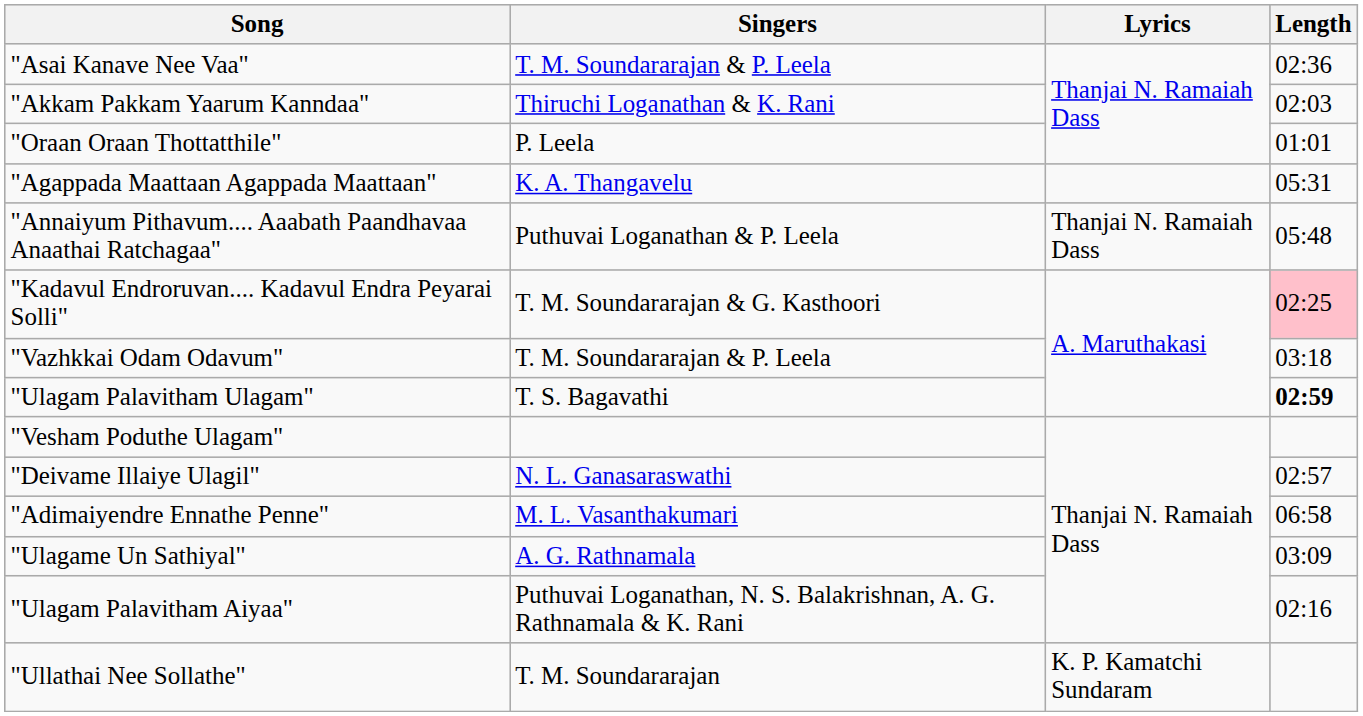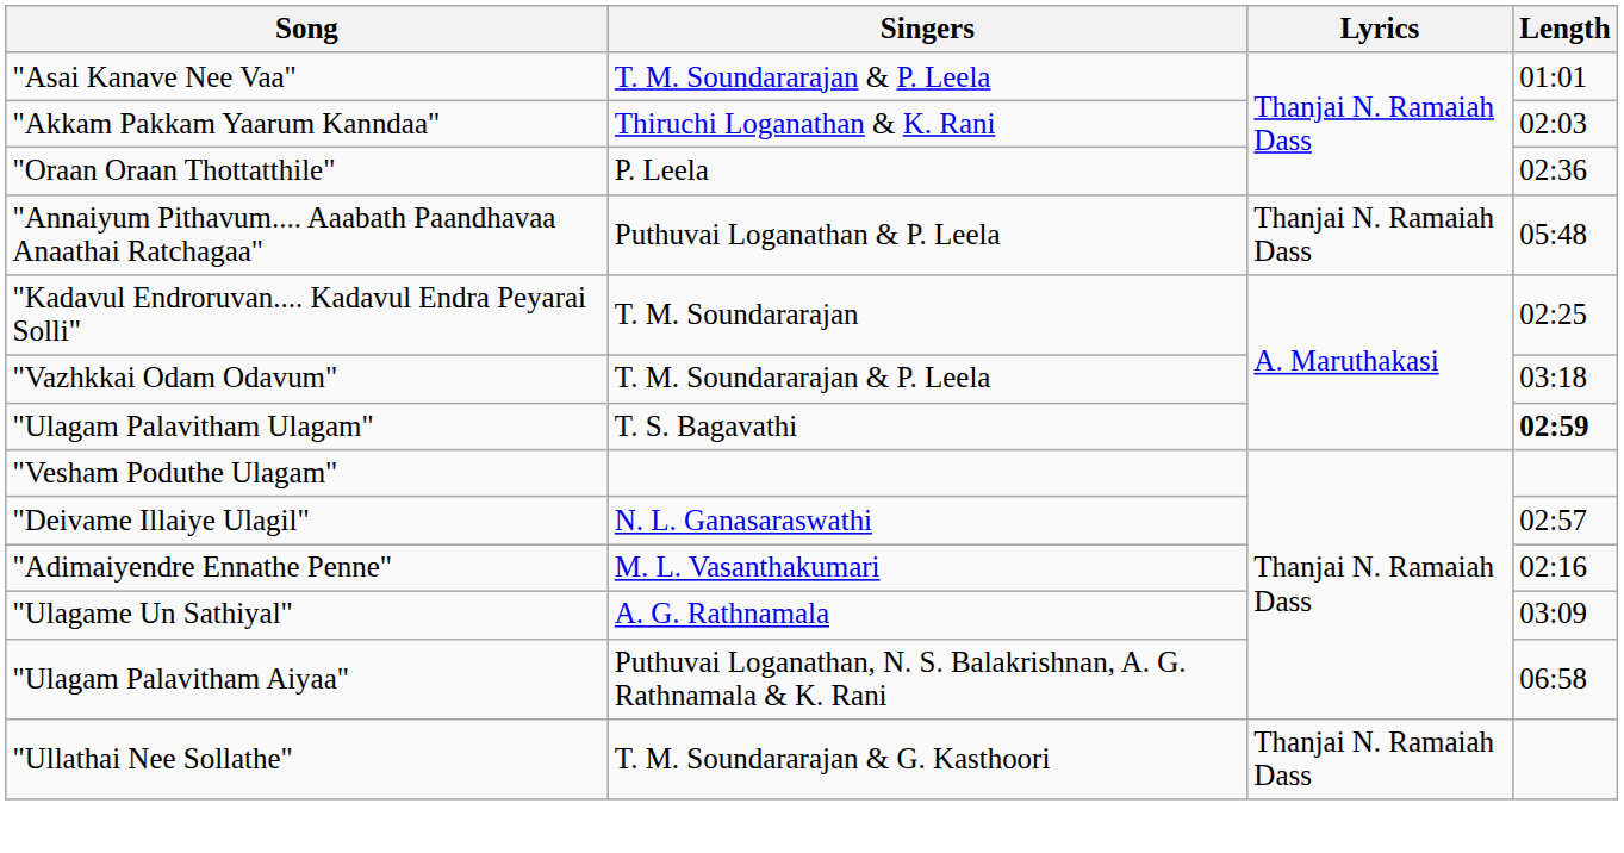 <table class="wikitable">
 <tr>
 <th>Song</th>
 <th>Singers</th>
 <th>Lyrics</th>
 <th>Length</th>
 </tr>
 <tr>
 <td>"Asai Kanave Nee Vaa"</td>
 <td><a href='#'>T. M. Soundararajan</a> & <a href='#'>P. Leela</a></td>
 <td rowspan="3"><a href='#'>Thanjai N. Ramaiah Dass</a></td>
-<td>02:36</td>
+<td>01:01</td>
 </tr>
 <tr>
 <td>"Akkam Pakkam Yaarum Kanndaa"</td>
 <td><a href='#'>Thiruchi Loganathan</a> & <a href='#'>K. Rani</a></td>
 <td>02:03</td>
 </tr>
 <tr>
 <td>"Oraan Oraan Thottatthile"</td>
 <td>P. Leela</td>
-<td>01:01</td>
-</tr>
-<tr>
-<td>"Agappada Maattaan Agappada Maattaan"</td>
-<td><a href='#'>K. A. Thangavelu</a></td>
-<td></td>
-<td>05:31</td>
+<td>02:36</td>
 </tr>
 <tr>
 <td>"Annaiyum Pithavum.... Aaabath Paandhavaa Anaathai Ratchagaa"</td>
 <td>Puthuvai Loganathan & P. Leela</td>
 <td>Thanjai N. Ramaiah Dass</td>
 <td>05:48</td>
 </tr>
 <tr>
 <td>"Kadavul Endroruvan.... Kadavul Endra Peyarai Solli"</td>
-<td>T. M. Soundararajan & G. Kasthoori</td>
+<td>T. M. Soundararajan</td>
 <td rowspan="3"><a href='#'>A. Maruthakasi</a></td>
-<td style="background: pink;">02:25</td>
+<td>02:25</td>
 </tr>
 <tr>
 <td>"Vazhkkai Odam Odavum"</td>
 <td>T. M. Soundararajan & P. Leela</td>
 <td>03:18</td>
 </tr>
 <tr>
 <td>"Ulagam Palavitham Ulagam"</td>
 <td>T. S. Bagavathi</td>
 <td><strong>02:59</strong></td>
 </tr>
 <tr>
 <td>"Vesham Poduthe Ulagam"</td>
 <td></td>
 <td rowspan="5">Thanjai N. Ramaiah Dass</td>
 <td></td>
 </tr>
 <tr>
 <td>"Deivame Illaiye Ulagil"</td>
 <td><a href='#'>N. L. Ganasaraswathi</a></td>
 <td>02:57</td>
 </tr>
 <tr>
 <td>"Adimaiyendre Ennathe Penne"</td>
 <td><a href='#'>M. L. Vasanthakumari</a></td>
-<td>06:58</td>
+<td>02:16</td>
 </tr>
 <tr>
 <td>"Ulagame Un Sathiyal"</td>
 <td><a href='#'>A. G. Rathnamala</a></td>
 <td>03:09</td>
 </tr>
 <tr>
 <td>"Ulagam Palavitham Aiyaa"</td>
 <td>Puthuvai Loganathan, N. S. Balakrishnan, A. G. Rathnamala & K. Rani</td>
-<td>02:16</td>
+<td>06:58</td>
 </tr>
 <tr>
 <td>"Ullathai Nee Sollathe"</td>
-<td>T. M. Soundararajan</td>
-<td>K. P. Kamatchi Sundaram</td>
+<td>T. M. Soundararajan & G. Kasthoori</td>
+<td>Thanjai N. Ramaiah Dass</td>
 <td></td>
 </tr>
 </table>
